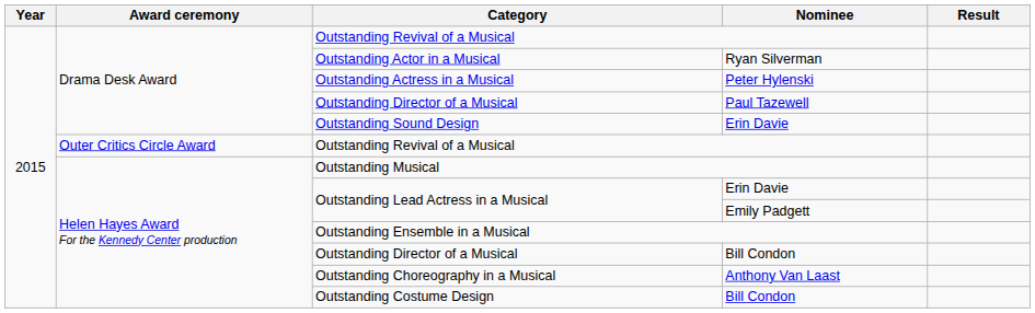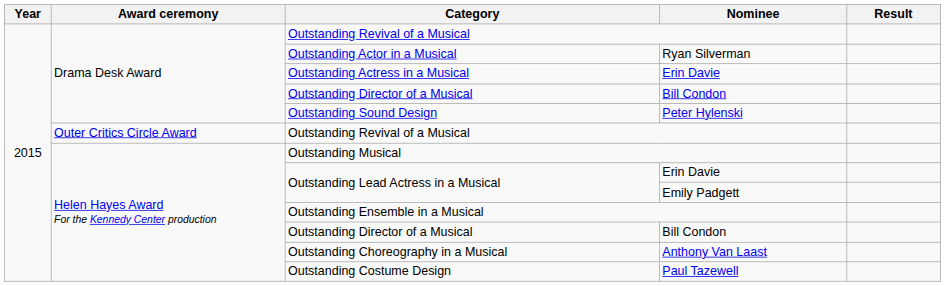 <table class="wikitable" width="95%">
 <tr>
 <th width="5%">Year</th>
 <th width="25%">Award ceremony</th>
 <th width="40%">Category</th>
 <th width="20%">Nominee</th>
 <th width="10%">Result</th>
 </tr>
 <tr>
 <td rowspan="15" align="center">2015</td>
 <td rowspan="5">Drama Desk Award</td>
 <td colspan="2"><a href='#'>Outstanding Revival of a Musical</a></td>
 <td></td>
 </tr>
 <tr>
 <td><a href='#'>Outstanding Actor in a Musical</a></td>
 <td>Ryan Silverman</td>
 <td></td>
 </tr>
 <tr>
 <td><a href='#'>Outstanding Actress in a Musical</a></td>
-<td><a href='#'>Peter Hylenski</a></td>
+<td><a href='#'>Erin Davie</a></td>
 <td></td>
 </tr>
 <tr>
 <td><a href='#'>Outstanding Director of a Musical</a></td>
-<td><a href='#'>Paul Tazewell</a></td>
+<td><a href='#'>Bill Condon</a></td>
 <td></td>
 </tr>
 <tr>
 <td><a href='#'>Outstanding Sound Design</a></td>
-<td><a href='#'>Erin Davie</a></td>
+<td><a href='#'>Peter Hylenski</a></td>
 <td></td>
 </tr>
 <tr>
 <td><a href='#'>Outer Critics Circle Award</a></td>
 <td colspan="2">Outstanding Revival of a Musical</td>
 <td></td>
 </tr>
 <tr>
 <td rowspan="7"><a href='#'>Helen Hayes Award</a> <br> <small><em>For the <a href='#'>Kennedy Center</a> production</em></small></td>
 <td colspan="2">Outstanding Musical</td>
 <td></td>
 </tr>
 <tr>
 <td rowspan="2">Outstanding Lead Actress in a Musical</td>
 <td>Erin Davie</td>
 <td></td>
 </tr>
 <tr>
 <td>Emily Padgett</td>
 <td></td>
 </tr>
 <tr>
 <td colspan="2">Outstanding Ensemble in a Musical</td>
 <td></td>
 </tr>
 <tr>
 <td>Outstanding Director of a Musical</td>
 <td>Bill Condon</td>
 <td></td>
 </tr>
 <tr>
 <td>Outstanding Choreography in a Musical</td>
 <td><a href='#'>Anthony Van Laast</a></td>
 <td></td>
 </tr>
 <tr>
 <td>Outstanding Costume Design</td>
-<td><a href='#'>Bill Condon</a></td>
+<td><a href='#'>Paul Tazewell</a></td>
 <td></td>
 </tr>
 </table>
